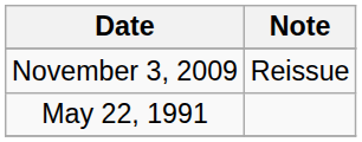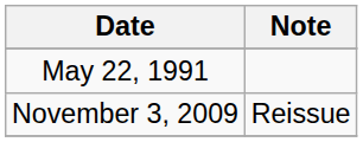 <table class="wikitable">
 <tr>
 <th>Date</th>
 <th>Note</th>
 </tr>
 <tr>
 </tr>
 <tr>
+<td align="center" rowspan="1">May 22, 1991</td>
+<td></td>
+</tr>
+<tr>
 <td align="center" rowspan="1">November 3, 2009</td>
 <td>Reissue</td>
 </tr>
 <tr>
-<td align="center" rowspan="1">May 22, 1991</td>
-<td></td>
-</tr>
-<tr>
 </tr>
 </table>
